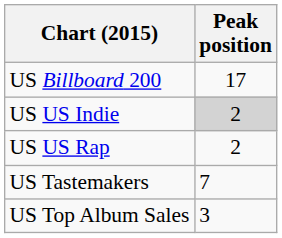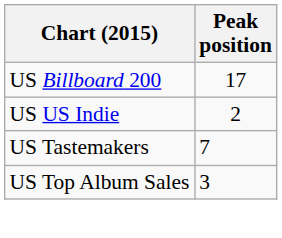 <table class="wikitable">
 <tr>
 <th align="center">Chart (2015)</th>
 <th align="center">Peak<br>position</th>
 </tr>
 <tr>
 <td>US <a href='#'><em>Billboard</em> 200</a></td>
 <td align="center">17</td>
 </tr>
 <tr>
 <td>US <a href='#'>US Indie</a></td>
-<td align="center" style="background: lightgrey;">2</td>
-</tr>
-<tr>
-<td>US  <a href='#'>US Rap</a></td>
 <td align="center">2</td>
 </tr>
 <tr>
 <td>US Tastemakers</td>
 <td>7</td>
 </tr>
 <tr>
 <td>US Top Album Sales</td>
 <td>3</td>
 </tr>
 </table>
